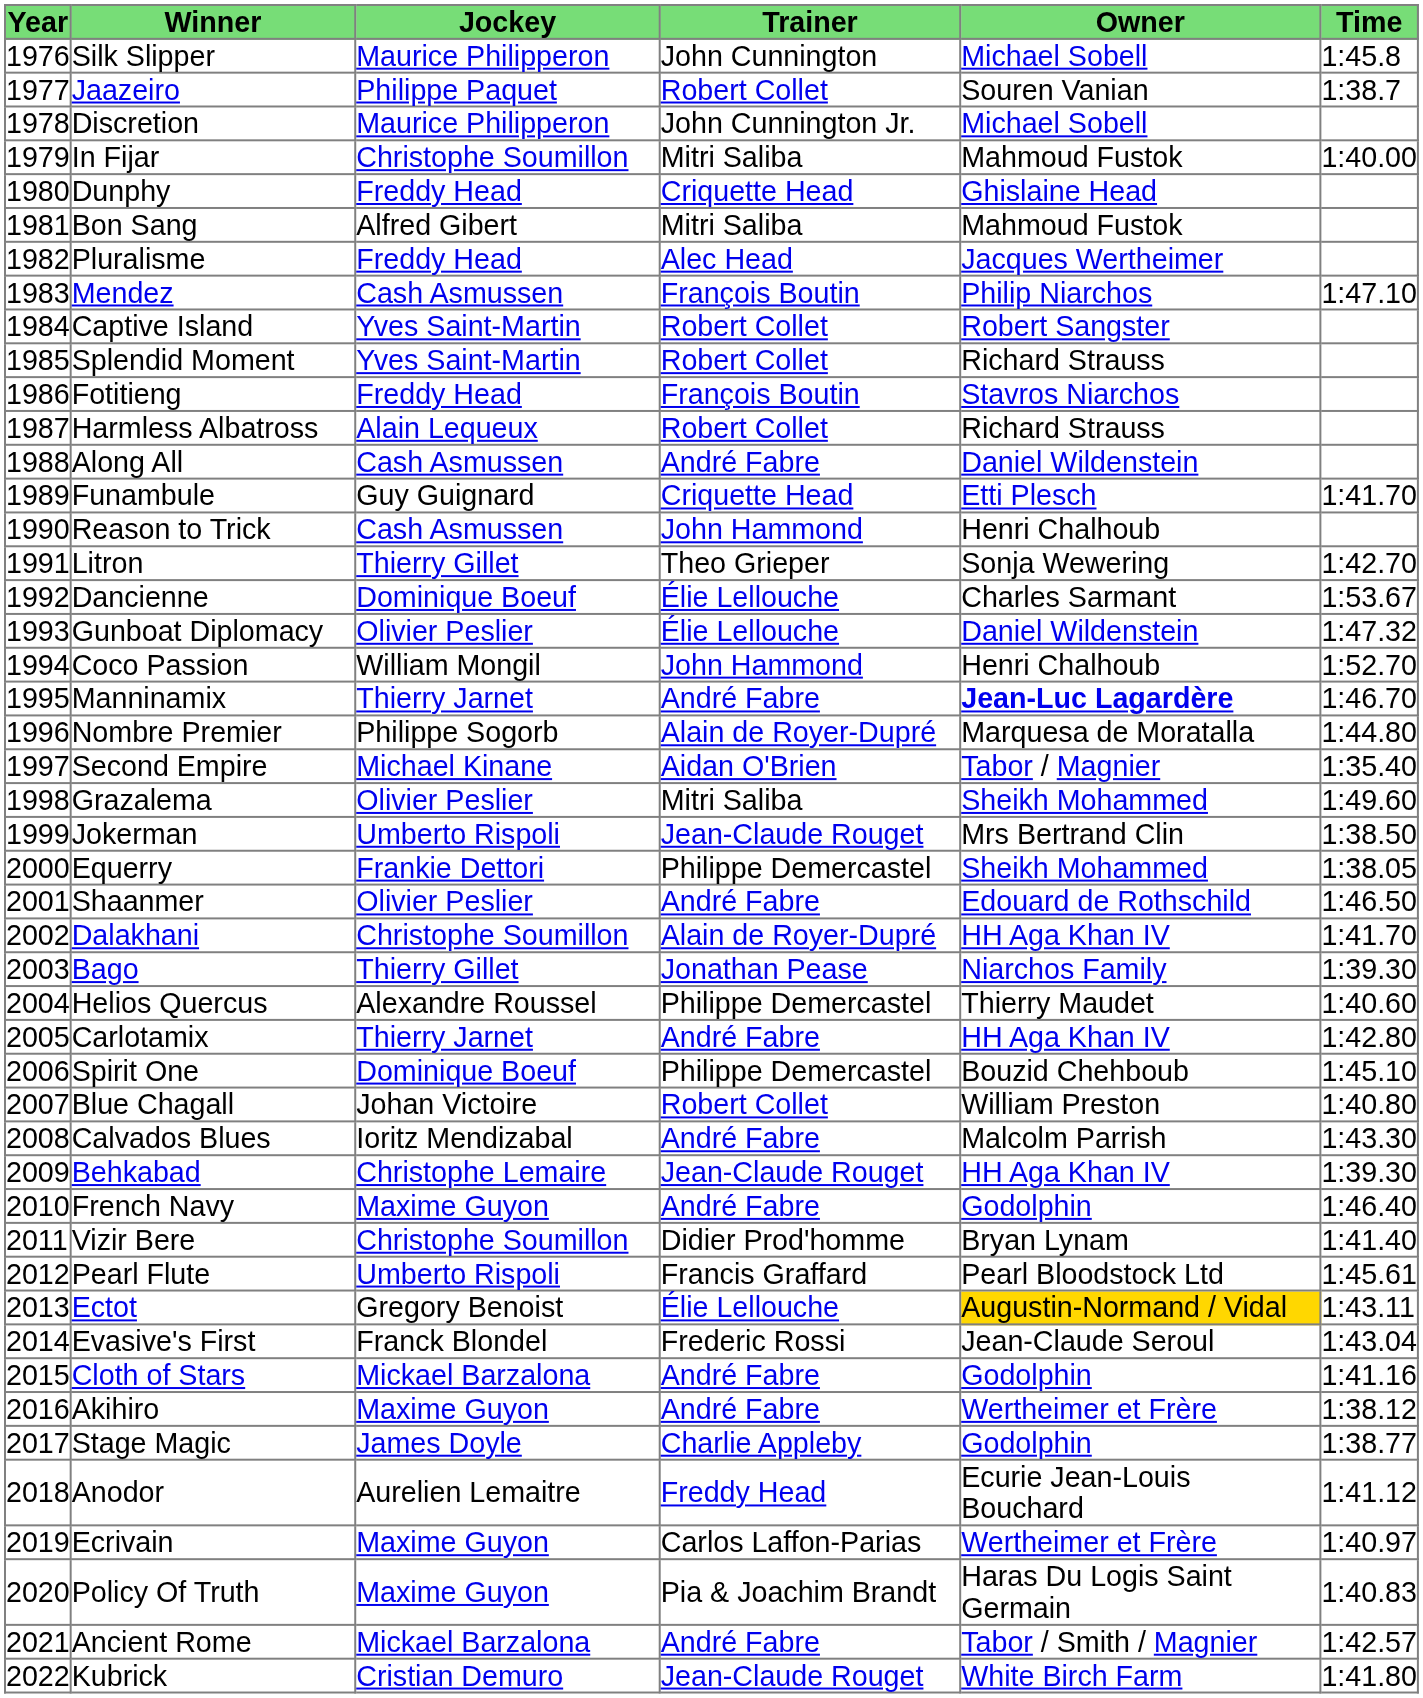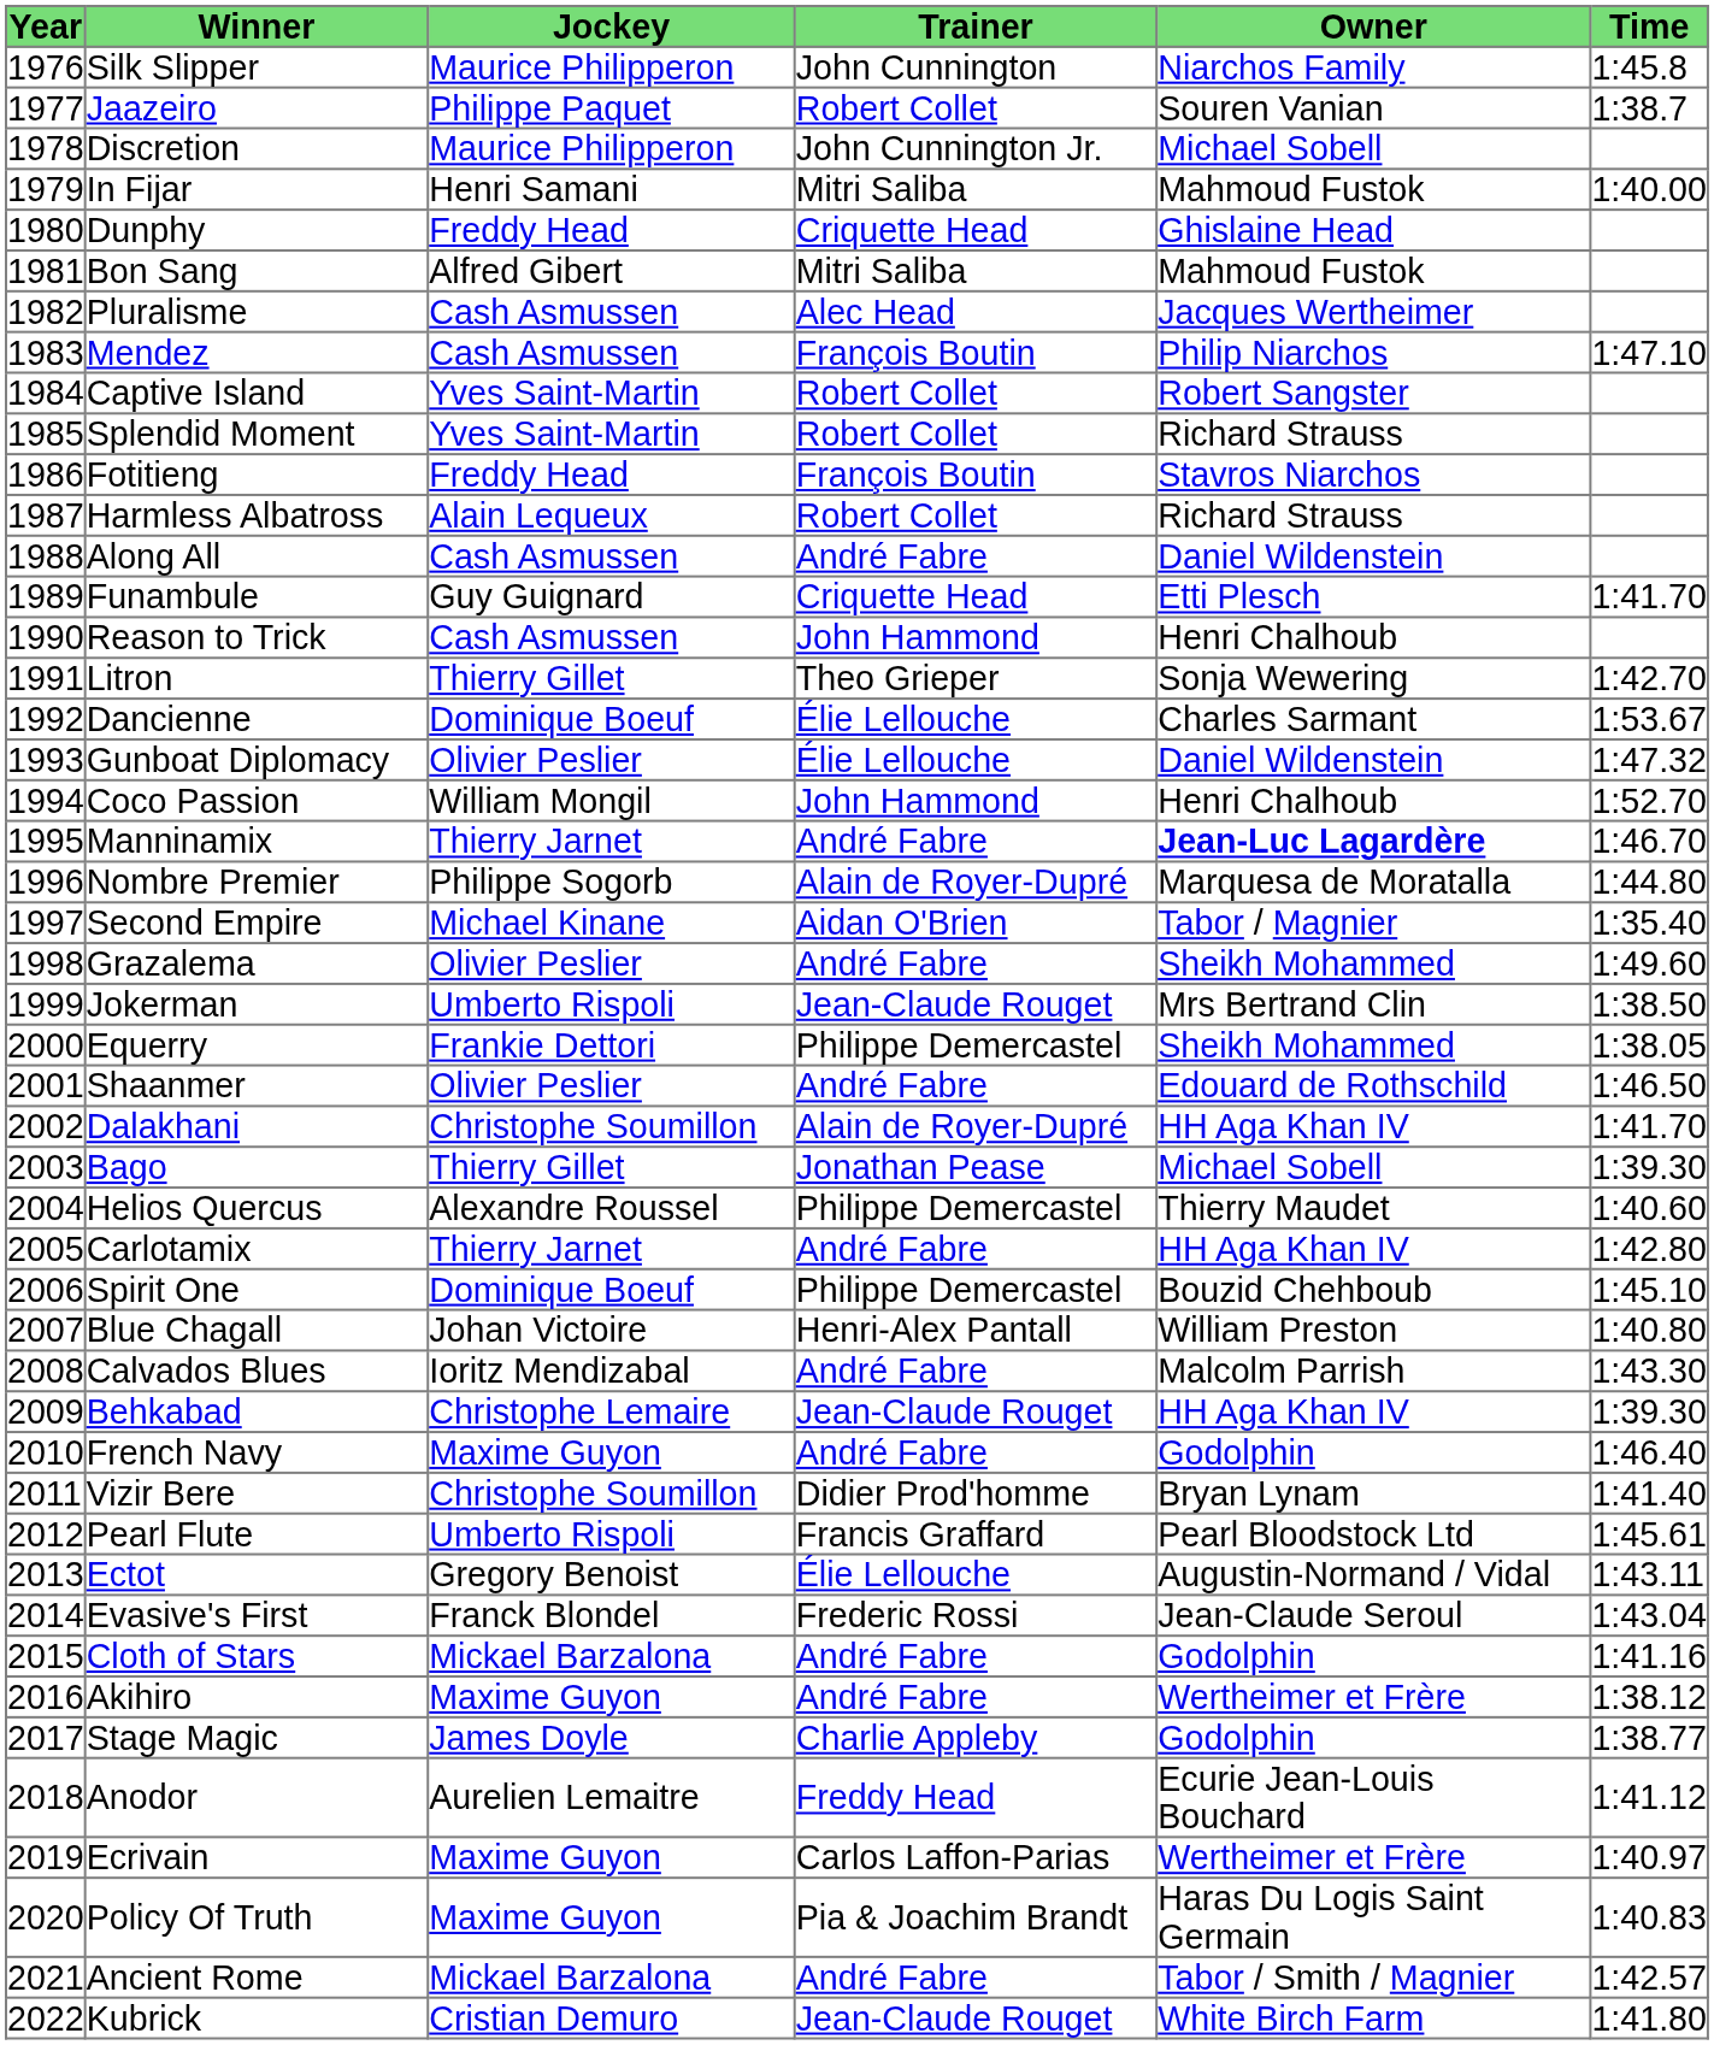 <table class = "sortable" | border="1" cellpadding="0" style="border-collapse: collapse; font-size:90%">
 <tr bgcolor="#77dd77" align="center">
 <th>Year</th>
 <th>Winner</th>
 <th>Jockey</th>
 <th>Trainer</th>
 <th>Owner</th>
 <th>Time</th>
 </tr>
 <tr>
 <td>1976</td>
 <td width=142px>Silk Slipper</td>
 <td width=152px><a href='#'>Maurice Philipperon</a></td>
 <td width=150px>John Cunnington</td>
-<td width=180px><a href='#'>Michael Sobell</a></td>
+<td><a href='#'>Niarchos Family</a></td>
 <td>1:45.8</td>
 </tr>
 <tr>
 <td>1977</td>
 <td><a href='#'>Jaazeiro</a></td>
 <td><a href='#'>Philippe Paquet</a></td>
 <td><a href='#'>Robert Collet</a></td>
 <td>Souren Vanian</td>
 <td>1:38.7</td>
 </tr>
 <tr>
 <td>1978</td>
 <td>Discretion</td>
 <td><a href='#'>Maurice Philipperon</a></td>
 <td>John Cunnington Jr.</td>
 <td><a href='#'>Michael Sobell</a></td>
 <td></td>
 </tr>
 <tr>
 <td>1979</td>
 <td>In Fijar</td>
-<td><a href='#'>Christophe Soumillon</a></td>
+<td>Henri Samani</td>
 <td>Mitri Saliba</td>
 <td>Mahmoud Fustok</td>
 <td>1:40.00</td>
 </tr>
 <tr>
 <td>1980</td>
 <td>Dunphy</td>
 <td><a href='#'>Freddy Head</a></td>
 <td><a href='#'>Criquette Head</a></td>
 <td><a href='#'>Ghislaine Head</a></td>
 <td></td>
 </tr>
 <tr>
 <td>1981</td>
 <td>Bon Sang</td>
 <td>Alfred Gibert</td>
 <td>Mitri Saliba</td>
 <td>Mahmoud Fustok</td>
 <td></td>
 </tr>
 <tr>
 <td>1982</td>
 <td>Pluralisme</td>
-<td><a href='#'>Freddy Head</a></td>
+<td><a href='#'>Cash Asmussen</a></td>
 <td><a href='#'>Alec Head</a></td>
 <td><a href='#'>Jacques Wertheimer</a></td>
 <td></td>
 </tr>
 <tr>
 <td>1983</td>
 <td><a href='#'>Mendez</a></td>
 <td><a href='#'>Cash Asmussen</a></td>
 <td><a href='#'>François Boutin</a></td>
 <td><a href='#'>Philip Niarchos</a></td>
 <td>1:47.10</td>
 </tr>
 <tr>
 <td>1984</td>
 <td>Captive Island</td>
 <td><a href='#'>Yves Saint-Martin</a></td>
 <td><a href='#'>Robert Collet</a></td>
 <td><a href='#'>Robert Sangster</a></td>
 <td></td>
 </tr>
 <tr>
 <td>1985</td>
 <td>Splendid Moment</td>
 <td><a href='#'>Yves Saint-Martin</a></td>
 <td><a href='#'>Robert Collet</a></td>
 <td>Richard Strauss</td>
 <td></td>
 </tr>
 <tr>
 <td>1986</td>
 <td>Fotitieng</td>
 <td><a href='#'>Freddy Head</a></td>
 <td><a href='#'>François Boutin</a></td>
 <td><a href='#'>Stavros Niarchos</a></td>
 <td></td>
 </tr>
 <tr>
 <td>1987</td>
 <td>Harmless Albatross</td>
 <td><a href='#'>Alain Lequeux</a></td>
 <td><a href='#'>Robert Collet</a></td>
 <td>Richard Strauss</td>
 <td></td>
 </tr>
 <tr>
 <td>1988</td>
 <td>Along All</td>
 <td><a href='#'>Cash Asmussen</a></td>
 <td><a href='#'>André Fabre</a></td>
 <td><a href='#'>Daniel Wildenstein</a></td>
 <td></td>
 </tr>
 <tr>
 <td>1989</td>
 <td>Funambule</td>
 <td>Guy Guignard</td>
 <td><a href='#'>Criquette Head</a></td>
 <td><a href='#'>Etti Plesch</a></td>
 <td>1:41.70</td>
 </tr>
 <tr>
 <td>1990</td>
 <td>Reason to Trick</td>
 <td><a href='#'>Cash Asmussen</a></td>
 <td><a href='#'>John Hammond</a></td>
 <td>Henri Chalhoub</td>
 <td></td>
 </tr>
 <tr>
 <td>1991</td>
 <td>Litron</td>
 <td><a href='#'>Thierry Gillet</a></td>
 <td>Theo Grieper</td>
 <td>Sonja Wewering</td>
 <td>1:42.70</td>
 </tr>
 <tr>
 <td>1992</td>
 <td>Dancienne</td>
 <td><a href='#'>Dominique Boeuf</a></td>
 <td><a href='#'>Élie Lellouche</a></td>
 <td>Charles Sarmant</td>
 <td>1:53.67</td>
 </tr>
 <tr>
 <td>1993</td>
 <td>Gunboat Diplomacy</td>
 <td><a href='#'>Olivier Peslier</a></td>
 <td><a href='#'>Élie Lellouche</a></td>
 <td><a href='#'>Daniel Wildenstein</a></td>
 <td>1:47.32</td>
 </tr>
 <tr>
 <td>1994</td>
 <td>Coco Passion</td>
 <td>William Mongil</td>
 <td><a href='#'>John Hammond</a></td>
 <td>Henri Chalhoub</td>
 <td>1:52.70</td>
 </tr>
 <tr>
 <td>1995</td>
 <td>Manninamix</td>
 <td><a href='#'>Thierry Jarnet</a></td>
 <td><a href='#'>André Fabre</a></td>
 <td><strong><a href='#'>Jean-Luc Lagardère</a></strong></td>
 <td>1:46.70</td>
 </tr>
 <tr>
 <td>1996</td>
 <td>Nombre Premier</td>
 <td>Philippe Sogorb</td>
 <td><a href='#'>Alain de Royer-Dupré</a></td>
 <td>Marquesa de Moratalla</td>
 <td>1:44.80</td>
 </tr>
 <tr>
 <td>1997</td>
 <td>Second Empire</td>
 <td><a href='#'>Michael Kinane</a></td>
 <td><a href='#'>Aidan O'Brien</a></td>
 <td><a href='#'>Tabor</a> / <a href='#'>Magnier</a></td>
 <td>1:35.40</td>
 </tr>
 <tr>
 <td>1998</td>
 <td>Grazalema</td>
 <td><a href='#'>Olivier Peslier</a></td>
-<td>Mitri Saliba</td>
+<td><a href='#'>André Fabre</a></td>
 <td><a href='#'>Sheikh Mohammed</a></td>
 <td>1:49.60</td>
 </tr>
 <tr>
 <td>1999</td>
 <td>Jokerman</td>
 <td><a href='#'>Umberto Rispoli</a></td>
 <td><a href='#'>Jean-Claude Rouget</a></td>
 <td>Mrs Bertrand Clin</td>
 <td>1:38.50</td>
 </tr>
 <tr>
 <td>2000</td>
 <td>Equerry</td>
 <td><a href='#'>Frankie Dettori</a></td>
 <td>Philippe Demercastel</td>
 <td><a href='#'>Sheikh Mohammed</a></td>
 <td>1:38.05</td>
 </tr>
 <tr>
 <td>2001</td>
 <td>Shaanmer</td>
 <td><a href='#'>Olivier Peslier</a></td>
 <td><a href='#'>André Fabre</a></td>
 <td><a href='#'>Edouard de Rothschild</a></td>
 <td>1:46.50</td>
 </tr>
 <tr>
 <td>2002</td>
 <td><a href='#'>Dalakhani</a></td>
 <td><a href='#'>Christophe Soumillon</a></td>
 <td><a href='#'>Alain de Royer-Dupré</a></td>
 <td><a href='#'>HH Aga Khan IV</a></td>
 <td>1:41.70</td>
 </tr>
 <tr>
 <td>2003</td>
 <td><a href='#'>Bago</a></td>
 <td><a href='#'>Thierry Gillet</a></td>
 <td><a href='#'>Jonathan Pease</a></td>
-<td><a href='#'>Niarchos Family</a></td>
+<td width=180px><a href='#'>Michael Sobell</a></td>
 <td>1:39.30</td>
 </tr>
 <tr>
 <td>2004</td>
 <td>Helios Quercus</td>
 <td>Alexandre Roussel</td>
 <td>Philippe Demercastel</td>
 <td>Thierry Maudet</td>
 <td>1:40.60</td>
 </tr>
 <tr>
 <td>2005</td>
 <td>Carlotamix</td>
 <td><a href='#'>Thierry Jarnet</a></td>
 <td><a href='#'>André Fabre</a></td>
 <td><a href='#'>HH Aga Khan IV</a></td>
 <td>1:42.80</td>
 </tr>
 <tr>
 <td>2006</td>
 <td>Spirit One</td>
 <td><a href='#'>Dominique Boeuf</a></td>
 <td>Philippe Demercastel</td>
 <td>Bouzid Chehboub</td>
 <td>1:45.10</td>
 </tr>
 <tr>
 <td>2007</td>
 <td>Blue Chagall</td>
 <td>Johan Victoire</td>
-<td><a href='#'>Robert Collet</a></td>
+<td>Henri-Alex Pantall</td>
 <td>William Preston</td>
 <td>1:40.80</td>
 </tr>
 <tr>
 <td>2008</td>
 <td>Calvados Blues</td>
 <td>Ioritz Mendizabal</td>
 <td><a href='#'>André Fabre</a></td>
 <td>Malcolm Parrish</td>
 <td>1:43.30</td>
 </tr>
 <tr>
 <td>2009</td>
 <td><a href='#'>Behkabad</a></td>
 <td><a href='#'>Christophe Lemaire</a></td>
 <td><a href='#'>Jean-Claude Rouget</a></td>
 <td><a href='#'>HH Aga Khan IV</a></td>
 <td>1:39.30</td>
 </tr>
 <tr>
 <td>2010</td>
 <td>French Navy</td>
 <td><a href='#'>Maxime Guyon</a></td>
 <td><a href='#'>André Fabre</a></td>
 <td><a href='#'>Godolphin</a></td>
 <td>1:46.40</td>
 </tr>
 <tr>
 <td>2011</td>
 <td>Vizir Bere</td>
 <td><a href='#'>Christophe Soumillon</a></td>
 <td>Didier Prod'homme</td>
 <td>Bryan Lynam</td>
 <td>1:41.40</td>
 </tr>
 <tr>
 <td>2012</td>
 <td>Pearl Flute</td>
 <td><a href='#'>Umberto Rispoli</a></td>
 <td>Francis Graffard</td>
 <td>Pearl Bloodstock Ltd</td>
 <td>1:45.61</td>
 </tr>
 <tr>
 <td>2013</td>
 <td><a href='#'>Ectot</a></td>
 <td>Gregory Benoist</td>
 <td><a href='#'>Élie Lellouche</a></td>
-<td style="background: gold;">Augustin-Normand / Vidal </td>
+<td>Augustin-Normand / Vidal </td>
 <td>1:43.11</td>
 </tr>
 <tr>
 <td>2014</td>
 <td>Evasive's First</td>
 <td>Franck Blondel</td>
 <td>Frederic Rossi</td>
 <td>Jean-Claude Seroul</td>
 <td>1:43.04</td>
 </tr>
 <tr>
 <td>2015</td>
 <td><a href='#'>Cloth of Stars</a></td>
 <td><a href='#'>Mickael Barzalona</a></td>
 <td><a href='#'>André Fabre</a></td>
 <td><a href='#'>Godolphin</a></td>
 <td>1:41.16</td>
 </tr>
 <tr>
 <td>2016</td>
 <td>Akihiro</td>
 <td><a href='#'>Maxime Guyon</a></td>
 <td><a href='#'>André Fabre</a></td>
 <td><a href='#'>Wertheimer et Frère</a></td>
 <td>1:38.12</td>
 </tr>
 <tr>
 <td>2017</td>
 <td>Stage Magic</td>
 <td><a href='#'>James Doyle</a></td>
 <td><a href='#'>Charlie Appleby</a></td>
 <td><a href='#'>Godolphin</a></td>
 <td>1:38.77</td>
 </tr>
 <tr>
 <td>2018</td>
 <td>Anodor</td>
 <td>Aurelien Lemaitre</td>
 <td><a href='#'>Freddy Head</a></td>
 <td>Ecurie Jean-Louis Bouchard</td>
 <td>1:41.12</td>
 </tr>
 <tr>
 <td>2019</td>
 <td>Ecrivain</td>
 <td><a href='#'>Maxime Guyon</a></td>
 <td>Carlos Laffon-Parias</td>
 <td><a href='#'>Wertheimer et Frère</a></td>
 <td>1:40.97</td>
 </tr>
 <tr>
 <td>2020</td>
 <td>Policy Of Truth</td>
 <td><a href='#'>Maxime Guyon</a></td>
 <td>Pia & Joachim Brandt</td>
 <td>Haras Du Logis Saint Germain</td>
 <td>1:40.83</td>
 </tr>
 <tr>
 <td>2021</td>
 <td>Ancient Rome</td>
 <td><a href='#'>Mickael Barzalona</a></td>
 <td><a href='#'>André Fabre</a></td>
 <td><a href='#'>Tabor</a> / Smith  / <a href='#'>Magnier</a></td>
 <td>1:42.57</td>
 </tr>
 <tr>
 <td>2022</td>
 <td>Kubrick</td>
 <td><a href='#'>Cristian Demuro</a></td>
 <td><a href='#'>Jean-Claude Rouget</a></td>
 <td><a href='#'>White Birch Farm</a></td>
 <td>1:41.80</td>
 </tr>
 </table>
